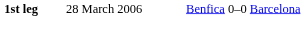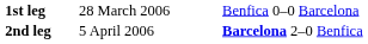 <table>
 <tr ---->
 <td width="75"></td>
 </tr>
 <tr ---->
 <td width="75"></td>
 <td width="150"></td>
 <td width="200"></td>
 </tr>
 <tr ---->
 <td><strong>1st leg</strong></td>
 <td>28 March 2006</td>
 <td><a href='#'>Benfica</a> 0–0 <a href='#'>Barcelona</a></td>
 </tr>
+<tr ---->
+<td><strong>2nd leg</strong></td>
+<td>5 April 2006</td>
+<td><strong><a href='#'>Barcelona</a></strong> 2–0 <a href='#'>Benfica</a></td>
+</tr>
 </table>
